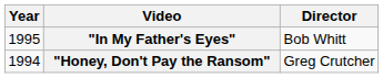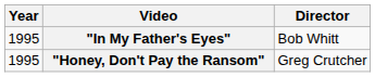 <table class="wikitable plainrowheaders">
 <tr>
 <th>Year</th>
 <th style="width:16em;">Video</th>
 <th>Director</th>
 </tr>
 <tr>
 <td>1995</td>
 <th scope="row">"In My Father's Eyes"</th>
 <td>Bob Whitt</td>
 </tr>
 <tr>
-<td>1994</td>
+<td>1995</td>
 <th scope="row">"Honey, Don't Pay the Ransom"</th>
 <td>Greg Crutcher</td>
 </tr>
 </table>
